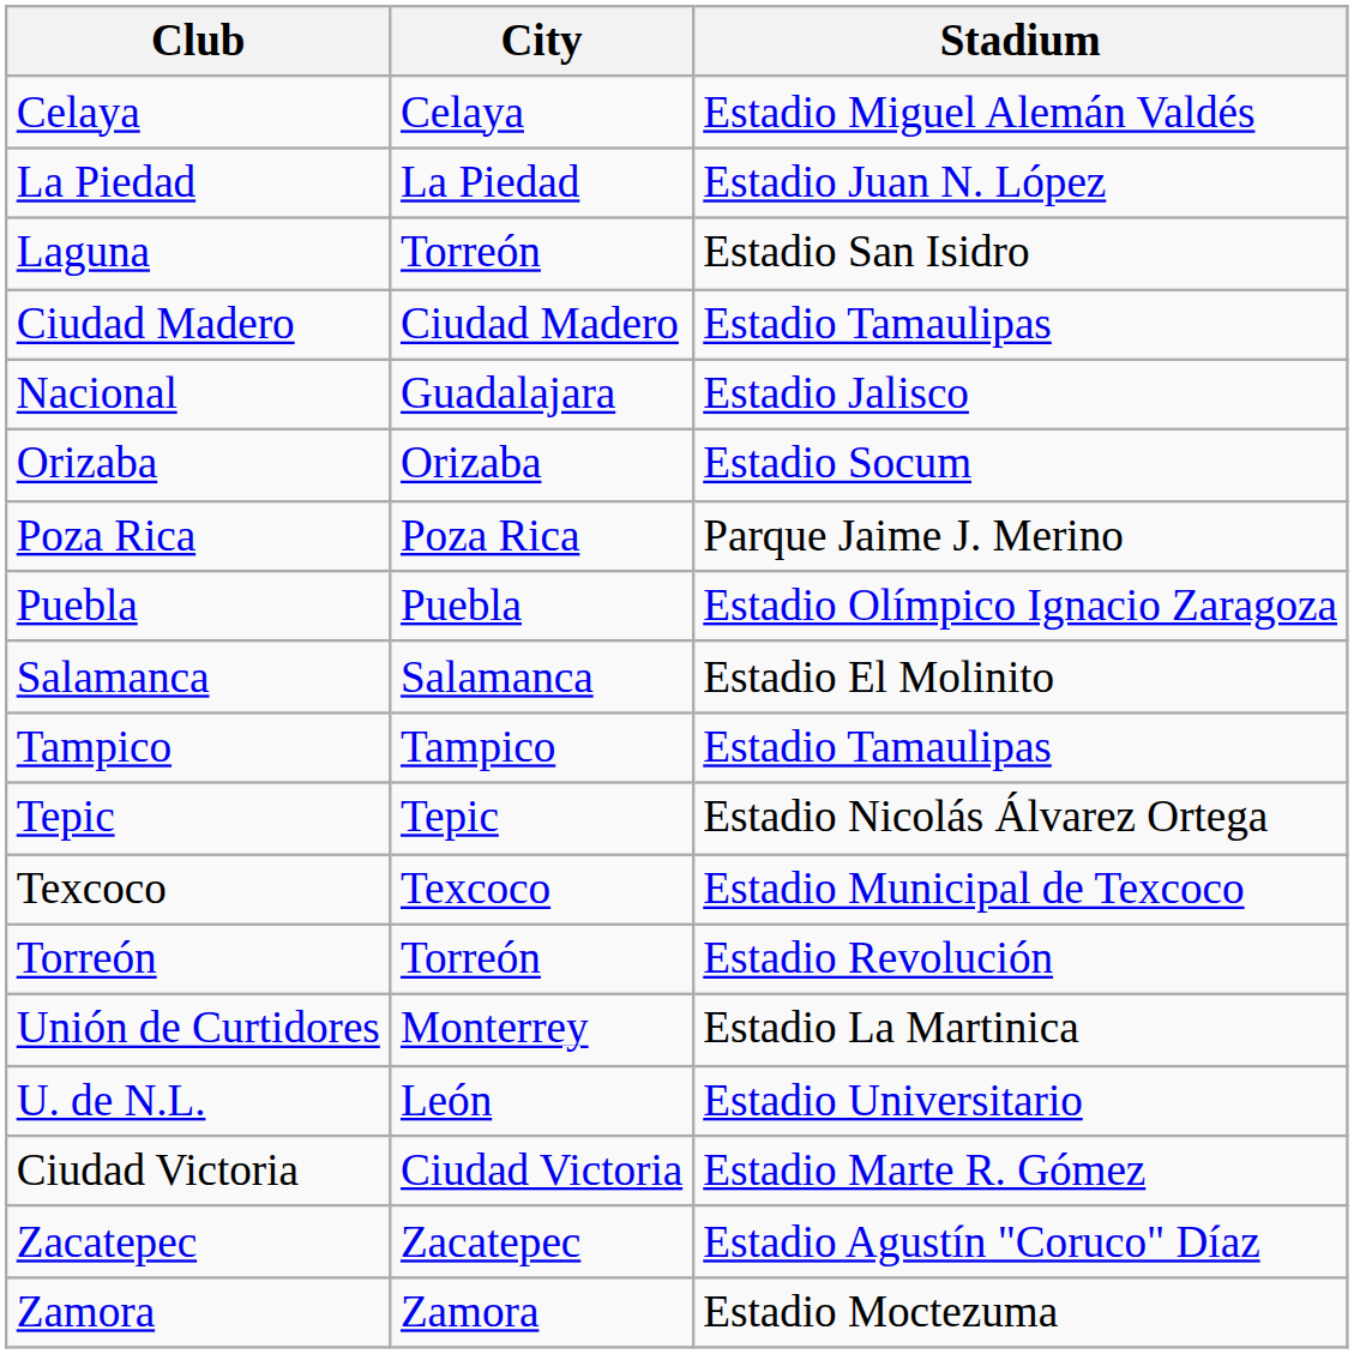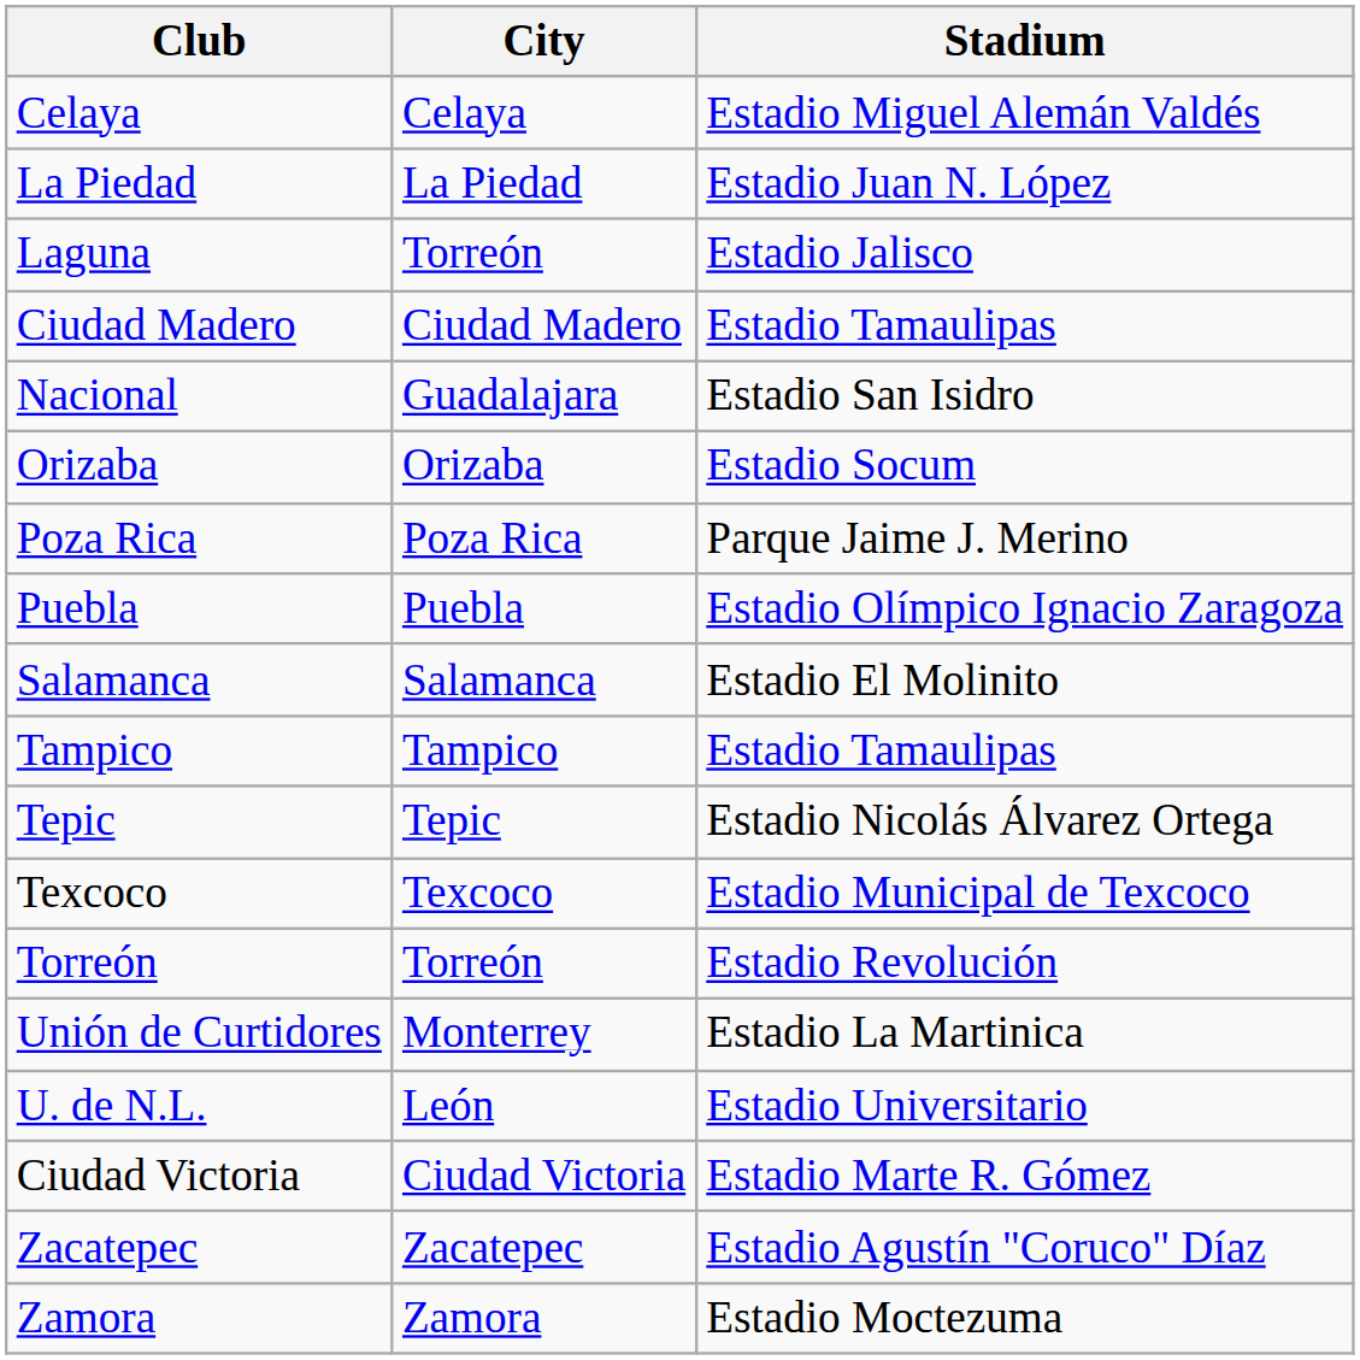 <table class="wikitable sortable">
 <tr>
 <th>Club</th>
 <th>City</th>
 <th>Stadium</th>
 </tr>
 <tr>
 <td><a href='#'>Celaya</a></td>
 <td><a href='#'>Celaya</a></td>
 <td><a href='#'>Estadio Miguel Alemán Valdés</a></td>
 </tr>
 <tr>
 <td><a href='#'>La Piedad</a></td>
 <td><a href='#'>La Piedad</a></td>
 <td><a href='#'>Estadio Juan N. López</a></td>
 </tr>
 <tr>
 <td><a href='#'>Laguna</a></td>
 <td><a href='#'>Torreón</a></td>
-<td>Estadio San Isidro</td>
+<td><a href='#'>Estadio Jalisco</a></td>
 </tr>
 <tr>
 <td><a href='#'>Ciudad Madero</a></td>
 <td><a href='#'>Ciudad Madero</a></td>
 <td><a href='#'>Estadio Tamaulipas</a></td>
 </tr>
 <tr>
 <td><a href='#'>Nacional</a></td>
 <td><a href='#'>Guadalajara</a></td>
-<td><a href='#'>Estadio Jalisco</a></td>
+<td>Estadio San Isidro</td>
 </tr>
 <tr>
 <td><a href='#'>Orizaba</a></td>
 <td><a href='#'>Orizaba</a></td>
 <td><a href='#'>Estadio Socum</a></td>
 </tr>
 <tr>
 <td><a href='#'>Poza Rica</a></td>
 <td><a href='#'>Poza Rica</a></td>
 <td>Parque Jaime J. Merino</td>
 </tr>
 <tr>
 <td><a href='#'>Puebla</a></td>
 <td><a href='#'>Puebla</a></td>
 <td><a href='#'>Estadio Olímpico Ignacio Zaragoza</a></td>
 </tr>
 <tr>
 <td><a href='#'>Salamanca</a></td>
 <td><a href='#'>Salamanca</a></td>
 <td>Estadio El Molinito</td>
 </tr>
 <tr>
 <td><a href='#'>Tampico</a></td>
 <td><a href='#'>Tampico</a></td>
 <td><a href='#'>Estadio Tamaulipas</a></td>
 </tr>
 <tr>
 <td><a href='#'>Tepic</a></td>
 <td><a href='#'>Tepic</a></td>
 <td>Estadio Nicolás Álvarez Ortega</td>
 </tr>
 <tr>
 <td>Texcoco</td>
 <td><a href='#'>Texcoco</a></td>
 <td><a href='#'>Estadio Municipal de Texcoco</a></td>
 </tr>
 <tr>
 <td><a href='#'>Torreón</a></td>
 <td><a href='#'>Torreón</a></td>
 <td><a href='#'>Estadio Revolución</a></td>
 </tr>
 <tr>
 <td><a href='#'>Unión de Curtidores</a></td>
 <td><a href='#'>Monterrey</a></td>
 <td>Estadio La Martinica</td>
 </tr>
 <tr>
 <td><a href='#'>U. de N.L.</a></td>
 <td><a href='#'>León</a></td>
 <td><a href='#'>Estadio Universitario</a></td>
 </tr>
 <tr>
 <td>Ciudad Victoria</td>
 <td><a href='#'>Ciudad Victoria</a></td>
 <td><a href='#'>Estadio Marte R. Gómez</a></td>
 </tr>
 <tr>
 <td><a href='#'>Zacatepec</a></td>
 <td><a href='#'>Zacatepec</a></td>
 <td><a href='#'>Estadio Agustín "Coruco" Díaz</a></td>
 </tr>
 <tr>
 <td><a href='#'>Zamora</a></td>
 <td><a href='#'>Zamora</a></td>
 <td>Estadio Moctezuma</td>
 </tr>
 </table>
